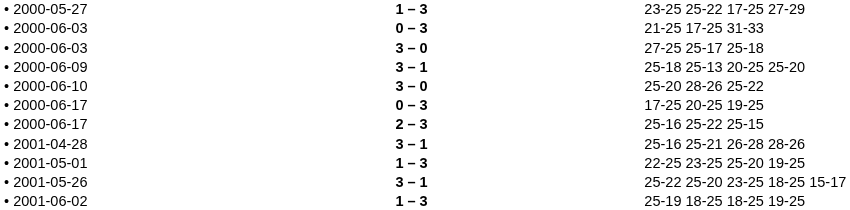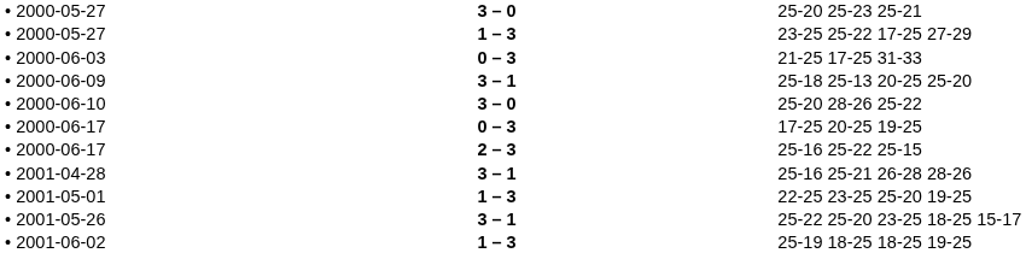 <table width=100% cellspacing=1>
 <tr>
 <th width=20%></th>
 <th width=20%></th>
 <th width=12%></th>
 <th width=20%></th>
 <th width=33%></th>
+<td></td>
+</tr>
+<tr style=font-size:90%>
+<td>• 2000-05-27</td>
+<td align=right></td>
+<td align=center><strong>3 – 0</strong></td>
+<td></td>
+<td>25-20 25-23 25-21</td>
 <td></td>
 </tr>
 <tr style=font-size:90%>
 <td>• 2000-05-27</td>
 <td align=right></td>
 <td align=center><strong>1 – 3</strong></td>
 <td></td>
 <td>23-25 25-22 17-25 27-29</td>
 <td></td>
 </tr>
 <tr style=font-size:90%>
 <td>• 2000-06-03</td>
 <td align=right></td>
 <td align=center><strong>0 – 3</strong></td>
 <td></td>
 <td>21-25 17-25 31-33</td>
-<td></td>
-</tr>
-<tr style=font-size:90%>
-<td>• 2000-06-03</td>
-<td align=right></td>
-<td align=center><strong>3 – 0</strong></td>
-<td></td>
-<td>27-25 25-17 25-18</td>
 <td></td>
 </tr>
 <tr style=font-size:90%>
 <td>• 2000-06-09</td>
 <td align=right></td>
 <td align=center><strong>3 – 1</strong></td>
 <td></td>
 <td>25-18 25-13 20-25 25-20</td>
 <td></td>
 </tr>
 <tr style=font-size:90%>
 <td>• 2000-06-10</td>
 <td align=right></td>
 <td align=center><strong>3 – 0</strong></td>
 <td></td>
 <td>25-20 28-26 25-22</td>
 <td></td>
 </tr>
 <tr style=font-size:90%>
 <td>• 2000-06-17</td>
 <td align=right></td>
 <td align=center><strong>0 – 3</strong></td>
 <td></td>
 <td>17-25 20-25 19-25</td>
 <td></td>
 </tr>
 <tr style=font-size:90%>
 <td>• 2000-06-17</td>
 <td align=right></td>
 <td align=center><strong>2 – 3</strong></td>
 <td></td>
 <td>25-16 25-22 25-15</td>
 <td></td>
 </tr>
 <tr style=font-size:90%>
 <td>• 2001-04-28</td>
 <td align=right></td>
 <td align=center><strong>3 – 1</strong></td>
 <td></td>
 <td>25-16 25-21 26-28 28-26</td>
 <td></td>
 </tr>
 <tr style=font-size:90%>
 <td>• 2001-05-01</td>
 <td align=right></td>
 <td align=center><strong>1 – 3</strong></td>
 <td></td>
 <td>22-25 23-25 25-20 19-25</td>
 <td></td>
 </tr>
 <tr style=font-size:90%>
 <td>• 2001-05-26</td>
 <td align=right></td>
 <td align=center><strong>3 – 1</strong></td>
 <td></td>
 <td>25-22 25-20 23-25 18-25 15-17</td>
 <td></td>
 </tr>
 <tr style=font-size:90%>
 <td>• 2001-06-02</td>
 <td align=right></td>
 <td align=center><strong>1 – 3</strong></td>
 <td></td>
 <td>25-19 18-25 18-25 19-25</td>
 </tr>
 </table>
